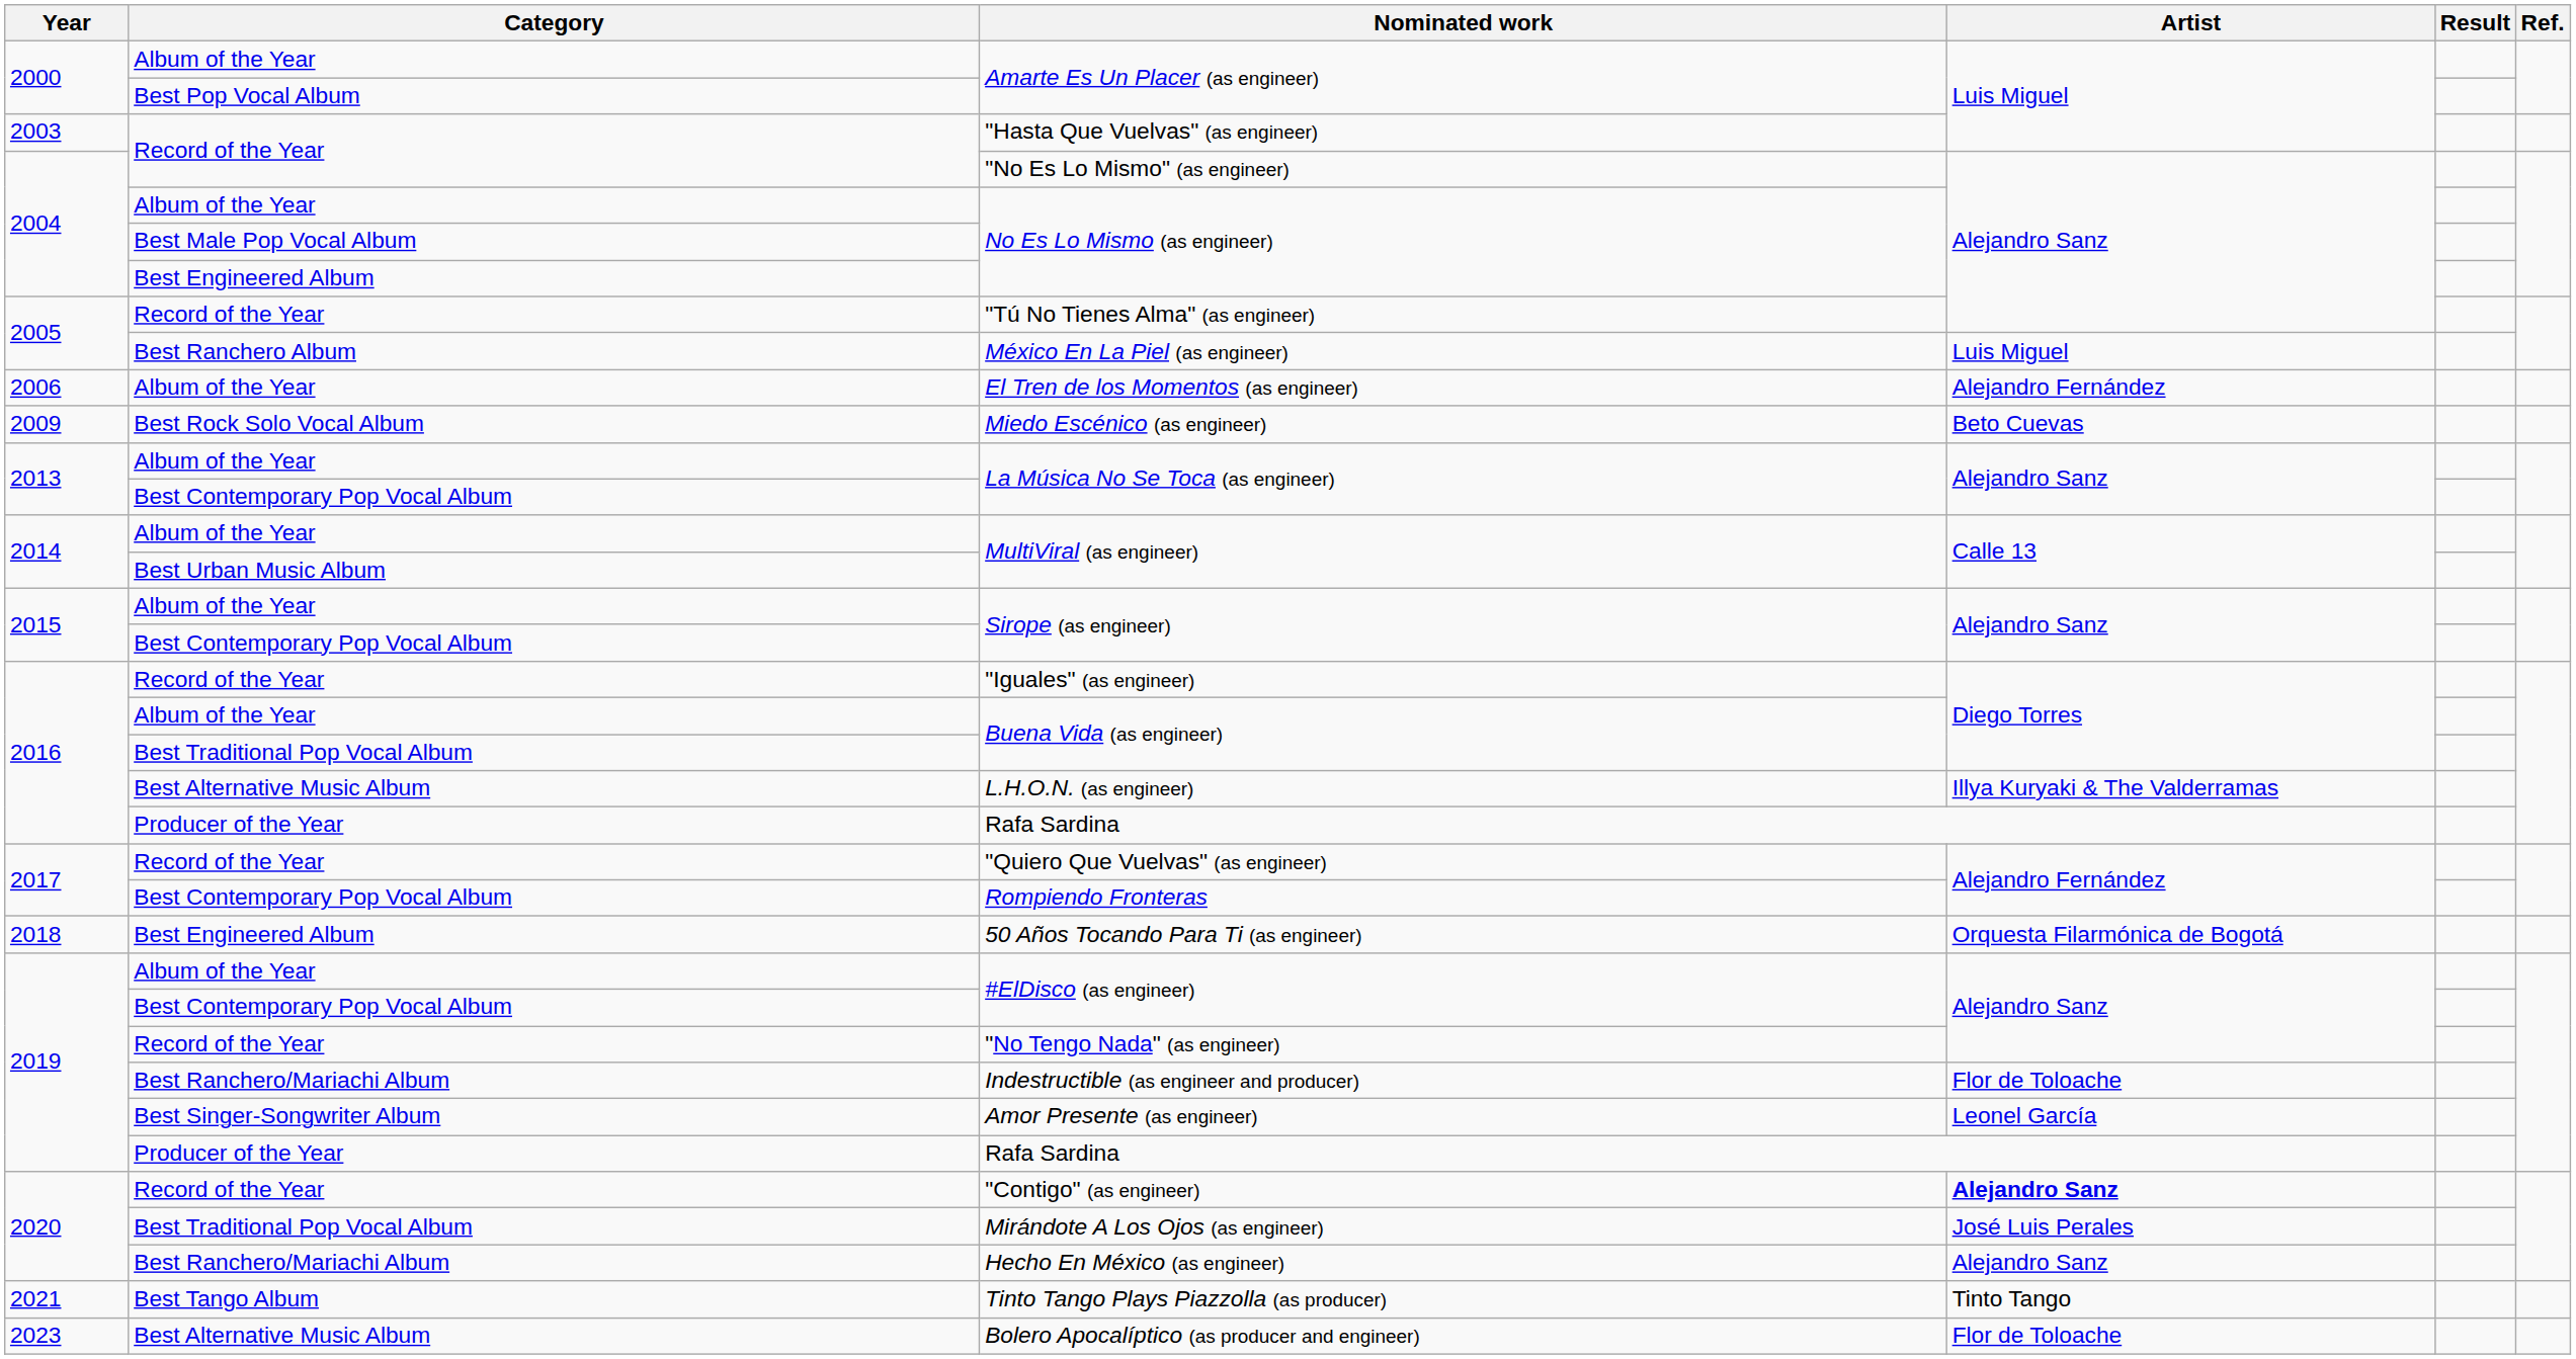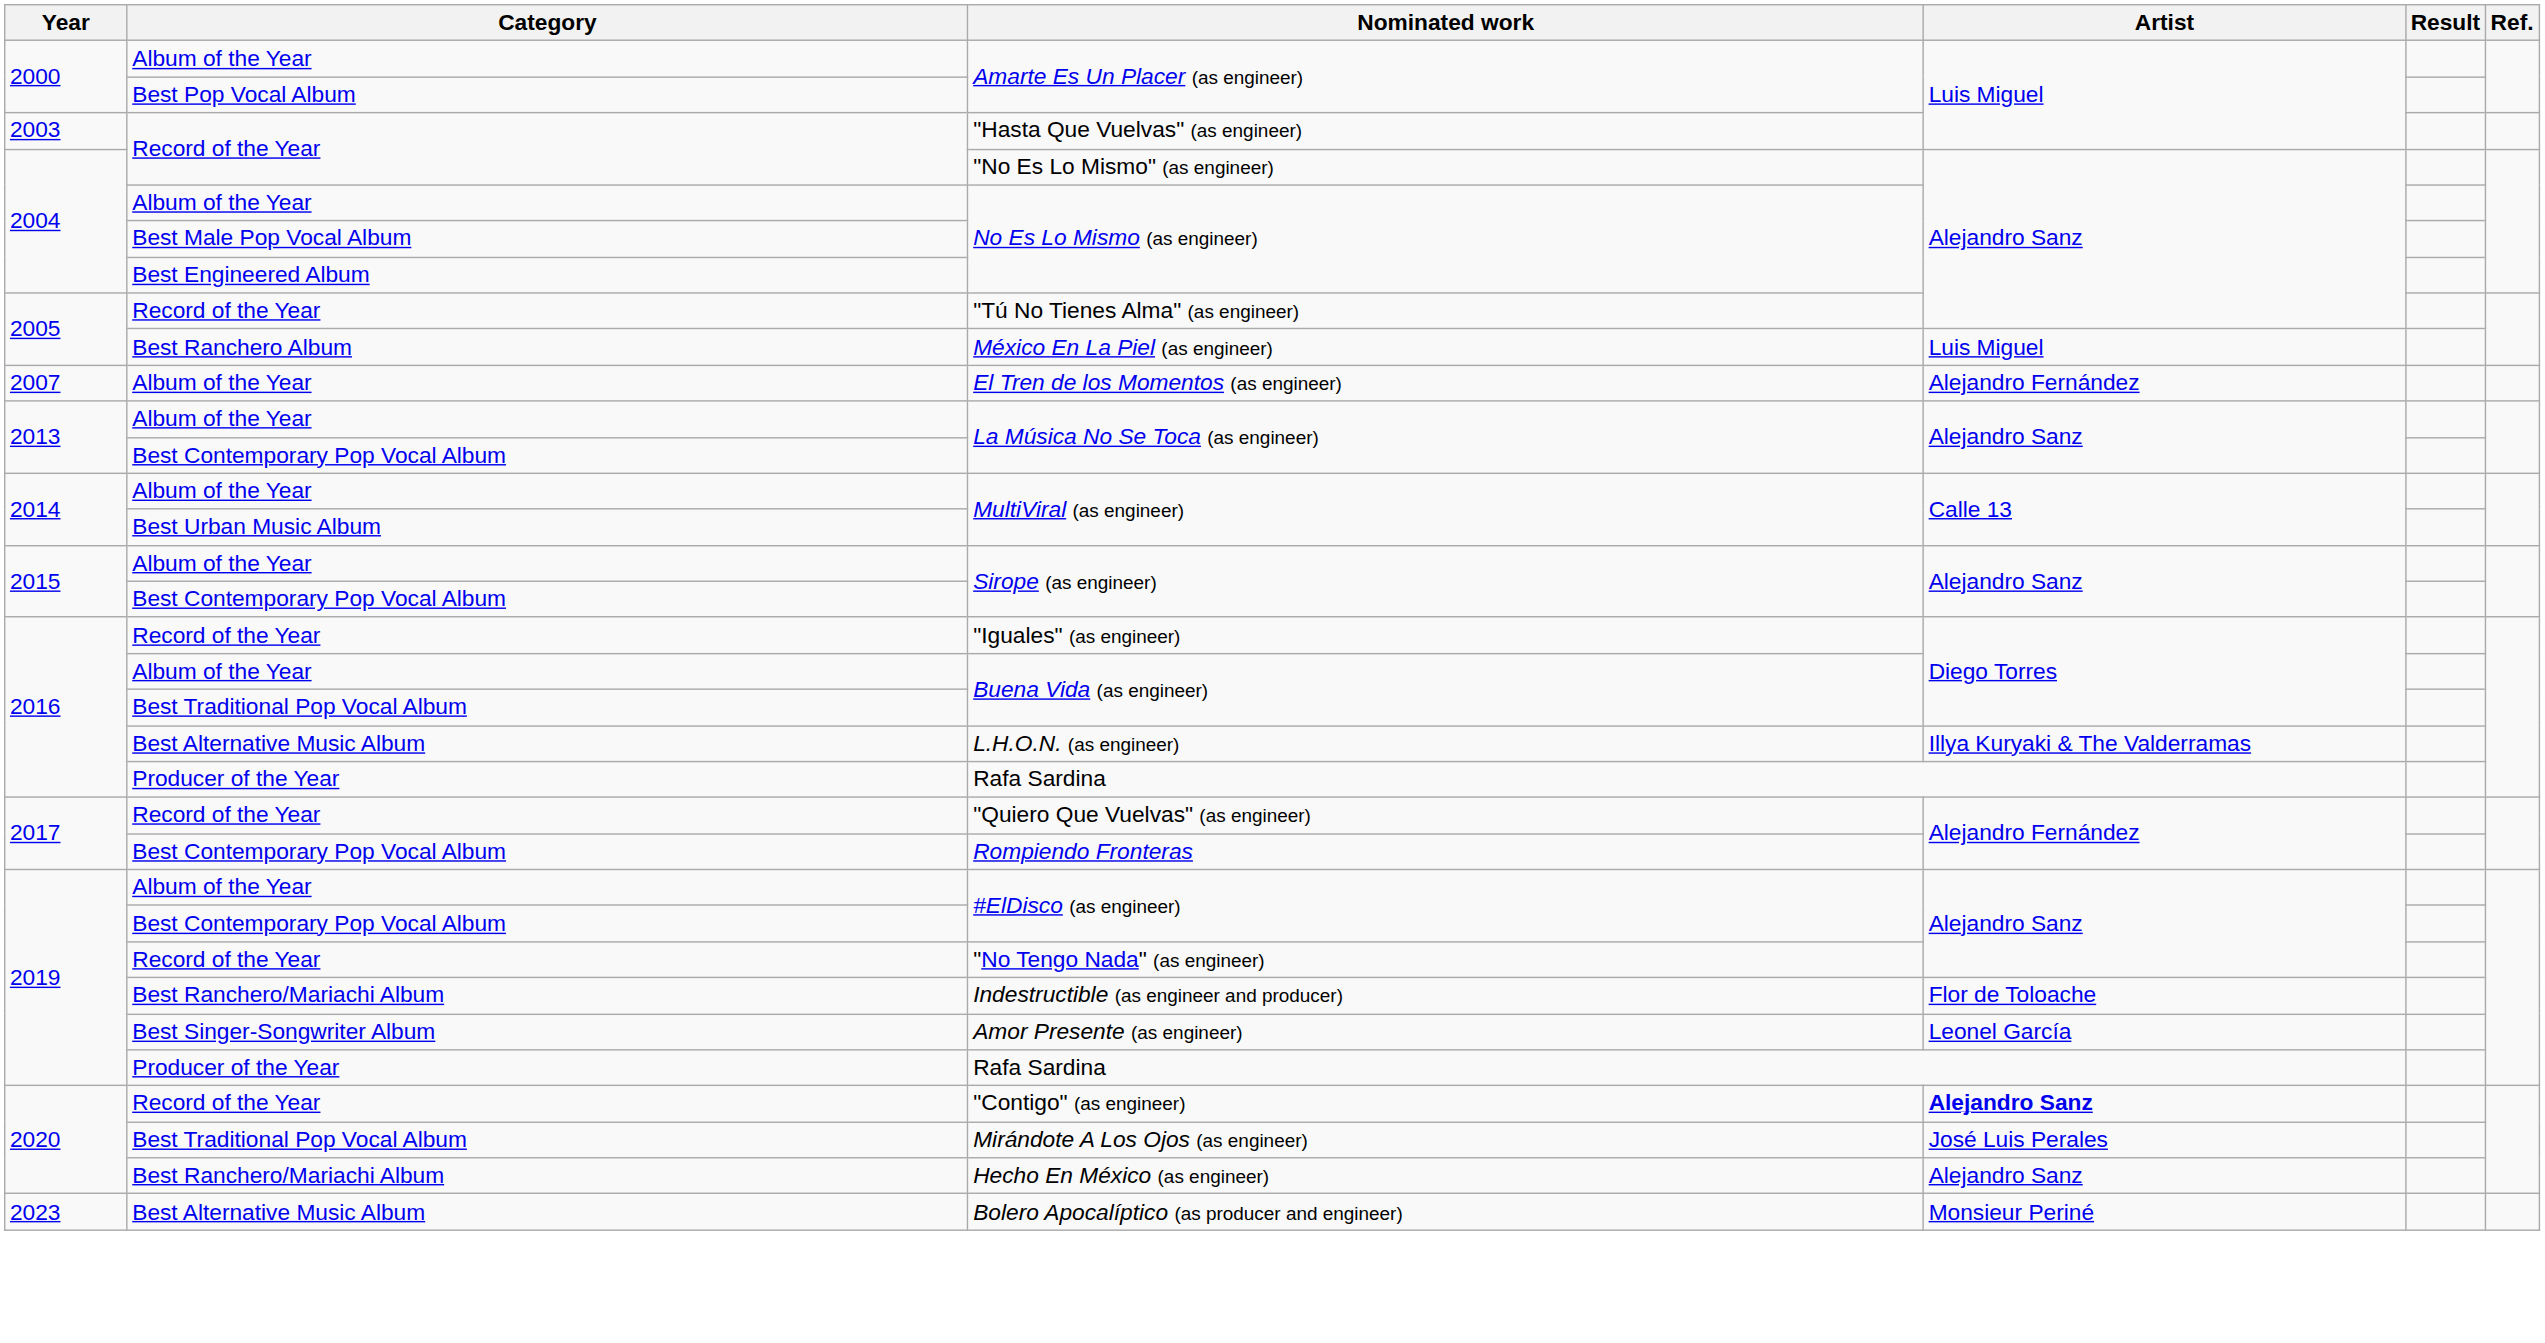 <table class="wikitable" style="width:90%;">
 <tr>
 <th width=5%>Year</th>
 <th style="width:35%;">Category</th>
 <th style="width:40%;">Nominated work</th>
 <th style="width:25%;">Artist</th>
 <th style="width:15%;">Result</th>
 <th style="width:5%;">Ref.</th>
 </tr>
 <tr>
 <td rowspan="2"><a href='#'>2000</a></td>
 <td><a href='#'>Album of the Year</a></td>
 <td rowspan="2"><em><a href='#'>Amarte Es Un Placer</a></em> <small>(as engineer)</small></td>
 <td rowspan="3"><a href='#'>Luis Miguel</a></td>
 <td></td>
 <td rowspan="2"></td>
 </tr>
 <tr>
 <td><a href='#'>Best Pop Vocal Album</a></td>
 <td></td>
 </tr>
 <tr>
 <td><a href='#'>2003</a></td>
 <td rowspan="2"><a href='#'>Record of the Year</a></td>
 <td>"Hasta Que Vuelvas" <small>(as engineer)</small></td>
 <td></td>
 <td></td>
 </tr>
 <tr>
 <td rowspan="4"><a href='#'>2004</a></td>
 <td>"No Es Lo Mismo" <small>(as engineer)</small></td>
 <td rowspan="5"><a href='#'>Alejandro Sanz</a></td>
 <td></td>
 <td rowspan="4"></td>
 </tr>
 <tr>
 <td><a href='#'>Album of the Year</a></td>
 <td rowspan="3"><em><a href='#'>No Es Lo Mismo</a></em> <small>(as engineer)</small></td>
 <td></td>
 </tr>
 <tr>
 <td><a href='#'>Best Male Pop Vocal Album</a></td>
 <td></td>
 </tr>
 <tr>
 <td><a href='#'>Best Engineered Album</a></td>
 <td></td>
 </tr>
 <tr>
 <td rowspan="2"><a href='#'>2005</a></td>
 <td><a href='#'>Record of the Year</a></td>
 <td>"Tú No Tienes Alma" <small>(as engineer)</small></td>
 <td></td>
 <td rowspan="2"></td>
 </tr>
 <tr>
 <td><a href='#'>Best Ranchero Album</a></td>
 <td><em><a href='#'>México En La Piel</a></em> <small>(as engineer)</small></td>
 <td><a href='#'>Luis Miguel</a></td>
 <td></td>
 </tr>
 <tr>
-<td><a href='#'>2006</a></td>
+<td><a href='#'>2007</a></td>
 <td><a href='#'>Album of the Year</a></td>
 <td><em><a href='#'>El Tren de los Momentos</a></em> <small>(as engineer)</small></td>
 <td><a href='#'>Alejandro Fernández</a></td>
-<td></td>
-<td></td>
-</tr>
-<tr>
-<td><a href='#'>2009</a></td>
-<td><a href='#'>Best Rock Solo Vocal Album</a></td>
-<td><em><a href='#'>Miedo Escénico</a></em> <small>(as engineer)</small></td>
-<td><a href='#'>Beto Cuevas</a></td>
 <td></td>
 <td></td>
 </tr>
 <tr>
 <td rowspan="2"><a href='#'>2013</a></td>
 <td><a href='#'>Album of the Year</a></td>
 <td rowspan="2"><em><a href='#'>La Música No Se Toca</a></em> <small>(as engineer)</small></td>
 <td rowspan="2"><a href='#'>Alejandro Sanz</a></td>
 <td></td>
 <td rowspan="2"></td>
 </tr>
 <tr>
 <td><a href='#'>Best Contemporary Pop Vocal Album</a></td>
 <td></td>
 </tr>
 <tr>
 <td rowspan="2"><a href='#'>2014</a></td>
 <td><a href='#'>Album of the Year</a></td>
 <td rowspan="2"><em><a href='#'>MultiViral</a></em> <small>(as engineer)</small></td>
 <td rowspan="2"><a href='#'>Calle 13</a></td>
 <td></td>
 <td rowspan="2"></td>
 </tr>
 <tr>
 <td><a href='#'>Best Urban Music Album</a></td>
 <td></td>
 </tr>
 <tr>
 <td rowspan="2"><a href='#'>2015</a></td>
 <td><a href='#'>Album of the Year</a></td>
 <td rowspan="2"><em><a href='#'>Sirope</a></em> <small>(as engineer)</small></td>
 <td rowspan="2"><a href='#'>Alejandro Sanz</a></td>
 <td></td>
 <td rowspan="2"></td>
 </tr>
 <tr>
 <td><a href='#'>Best Contemporary Pop Vocal Album</a></td>
 <td></td>
 </tr>
 <tr>
 <td rowspan="5"><a href='#'>2016</a></td>
 <td><a href='#'>Record of the Year</a></td>
 <td>"Iguales" <small>(as engineer)</small></td>
 <td rowspan="3"><a href='#'>Diego Torres</a></td>
 <td></td>
 <td rowspan="5"></td>
 </tr>
 <tr>
 <td><a href='#'>Album of the Year</a></td>
 <td rowspan="2"><em><a href='#'>Buena Vida</a></em> <small>(as engineer)</small></td>
 <td></td>
 </tr>
 <tr>
 <td><a href='#'>Best Traditional Pop Vocal Album</a></td>
 <td></td>
 </tr>
 <tr>
 <td><a href='#'>Best Alternative Music Album</a></td>
 <td><em>L.H.O.N.</em> <small>(as engineer)</small></td>
 <td><a href='#'>Illya Kuryaki & The Valderramas</a></td>
 <td></td>
 </tr>
 <tr>
 <td><a href='#'>Producer of the Year</a></td>
 <td colspan="2">Rafa Sardina</td>
 <td></td>
 </tr>
 <tr>
 <td rowspan="2"><a href='#'>2017</a></td>
 <td><a href='#'>Record of the Year</a></td>
 <td>"Quiero Que Vuelvas" <small>(as engineer)</small></td>
 <td rowspan="2"><a href='#'>Alejandro Fernández</a></td>
 <td></td>
 <td rowspan="2"></td>
 </tr>
 <tr>
 <td><a href='#'>Best Contemporary Pop Vocal Album</a></td>
 <td><em><a href='#'>Rompiendo Fronteras</a></em></td>
 <td></td>
 </tr>
 <tr>
-<td><a href='#'>2018</a></td>
-<td><a href='#'>Best Engineered Album</a></td>
-<td><em>50 Años Tocando Para Ti</em> <small>(as engineer)</small></td>
-<td><a href='#'>Orquesta Filarmónica de Bogotá</a></td>
-<td></td>
-<td></td>
-</tr>
-<tr>
 <td rowspan="6"><a href='#'>2019</a></td>
 <td><a href='#'>Album of the Year</a></td>
 <td rowspan="2"><em><a href='#'>#ElDisco</a></em> <small>(as engineer)</small></td>
 <td rowspan="3"><a href='#'>Alejandro Sanz</a></td>
 <td></td>
 <td rowspan="6"></td>
 </tr>
 <tr>
 <td><a href='#'>Best Contemporary Pop Vocal Album</a></td>
 <td></td>
 </tr>
 <tr>
 <td><a href='#'>Record of the Year</a></td>
 <td>"<a href='#'>No Tengo Nada</a>" <small>(as engineer)</small></td>
 <td></td>
 </tr>
 <tr>
 <td><a href='#'>Best Ranchero/Mariachi Album</a></td>
 <td><em>Indestructible</em> <small>(as engineer and producer)</small></td>
 <td><a href='#'>Flor de Toloache</a></td>
 <td></td>
 </tr>
 <tr>
 <td><a href='#'>Best Singer-Songwriter Album</a></td>
 <td><em>Amor Presente</em> <small>(as engineer)</small></td>
 <td><a href='#'>Leonel García</a></td>
 <td></td>
 </tr>
 <tr>
 <td><a href='#'>Producer of the Year</a></td>
 <td colspan="2">Rafa Sardina</td>
 <td></td>
 </tr>
 <tr>
 <td rowspan="3"><a href='#'>2020</a></td>
 <td><a href='#'>Record of the Year</a></td>
 <td>"Contigo" <small>(as engineer)</small></td>
 <td><strong><a href='#'>Alejandro Sanz</a></strong></td>
 <td></td>
 <td rowspan="3"></td>
 </tr>
 <tr>
 <td><a href='#'>Best Traditional Pop Vocal Album</a></td>
 <td><em>Mirándote A Los Ojos</em> <small>(as engineer)</small></td>
 <td><a href='#'>José Luis Perales</a></td>
 <td></td>
 </tr>
 <tr>
 <td><a href='#'>Best Ranchero/Mariachi Album</a></td>
 <td><em>Hecho En México</em> <small>(as engineer)</small></td>
 <td><a href='#'>Alejandro Sanz</a></td>
 <td></td>
 </tr>
 <tr>
-<td><a href='#'>2021</a></td>
-<td><a href='#'>Best Tango Album</a></td>
-<td><em>Tinto Tango Plays Piazzolla</em> <small>(as producer)</small></td>
-<td>Tinto Tango</td>
-<td></td>
-<td></td>
-</tr>
-<tr>
 <td><a href='#'>2023</a></td>
 <td><a href='#'>Best Alternative Music Album</a></td>
 <td><em>Bolero Apocalíptico</em> <small>(as producer and engineer)</small></td>
-<td><a href='#'>Flor de Toloache</a></td>
+<td><a href='#'>Monsieur Periné</a></td>
 <td></td>
 <td></td>
 </tr>
 </table>
